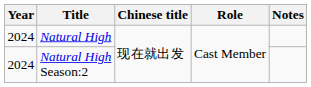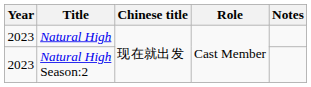 <table class="wikitable">
 <tr>
 <th width=10>Year</th>
 <th>Title</th>
 <th>Chinese title</th>
 <th>Role</th>
 <th>Notes</th>
 </tr>
 <tr>
-<td>2024</td>
+<td>2023</td>
 <td><em><a href='#'>Natural High</a></em></td>
 <td rowspan=2>现在就出发</td>
 <td rowspan=2>Cast Member</td>
 <td></td>
 </tr>
 <tr>
-<td>2024</td>
+<td>2023</td>
 <td><em><a href='#'>Natural High</a></em><br>Season:2</td>
 <td></td>
 </tr>
 </table>
